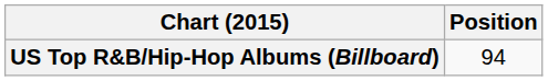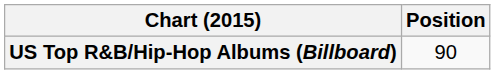 <table class="wikitable plainrowheaders" style="text-align:center">
 <tr>
 <th scope="col">Chart (2015)</th>
 <th scope="col">Position</th>
 </tr>
 <tr>
 <th scope="row">US Top R&B/Hip-Hop Albums (<em>Billboard</em>)</th>
-<td>94</td>
+<td>90</td>
 </tr>
 </table>
